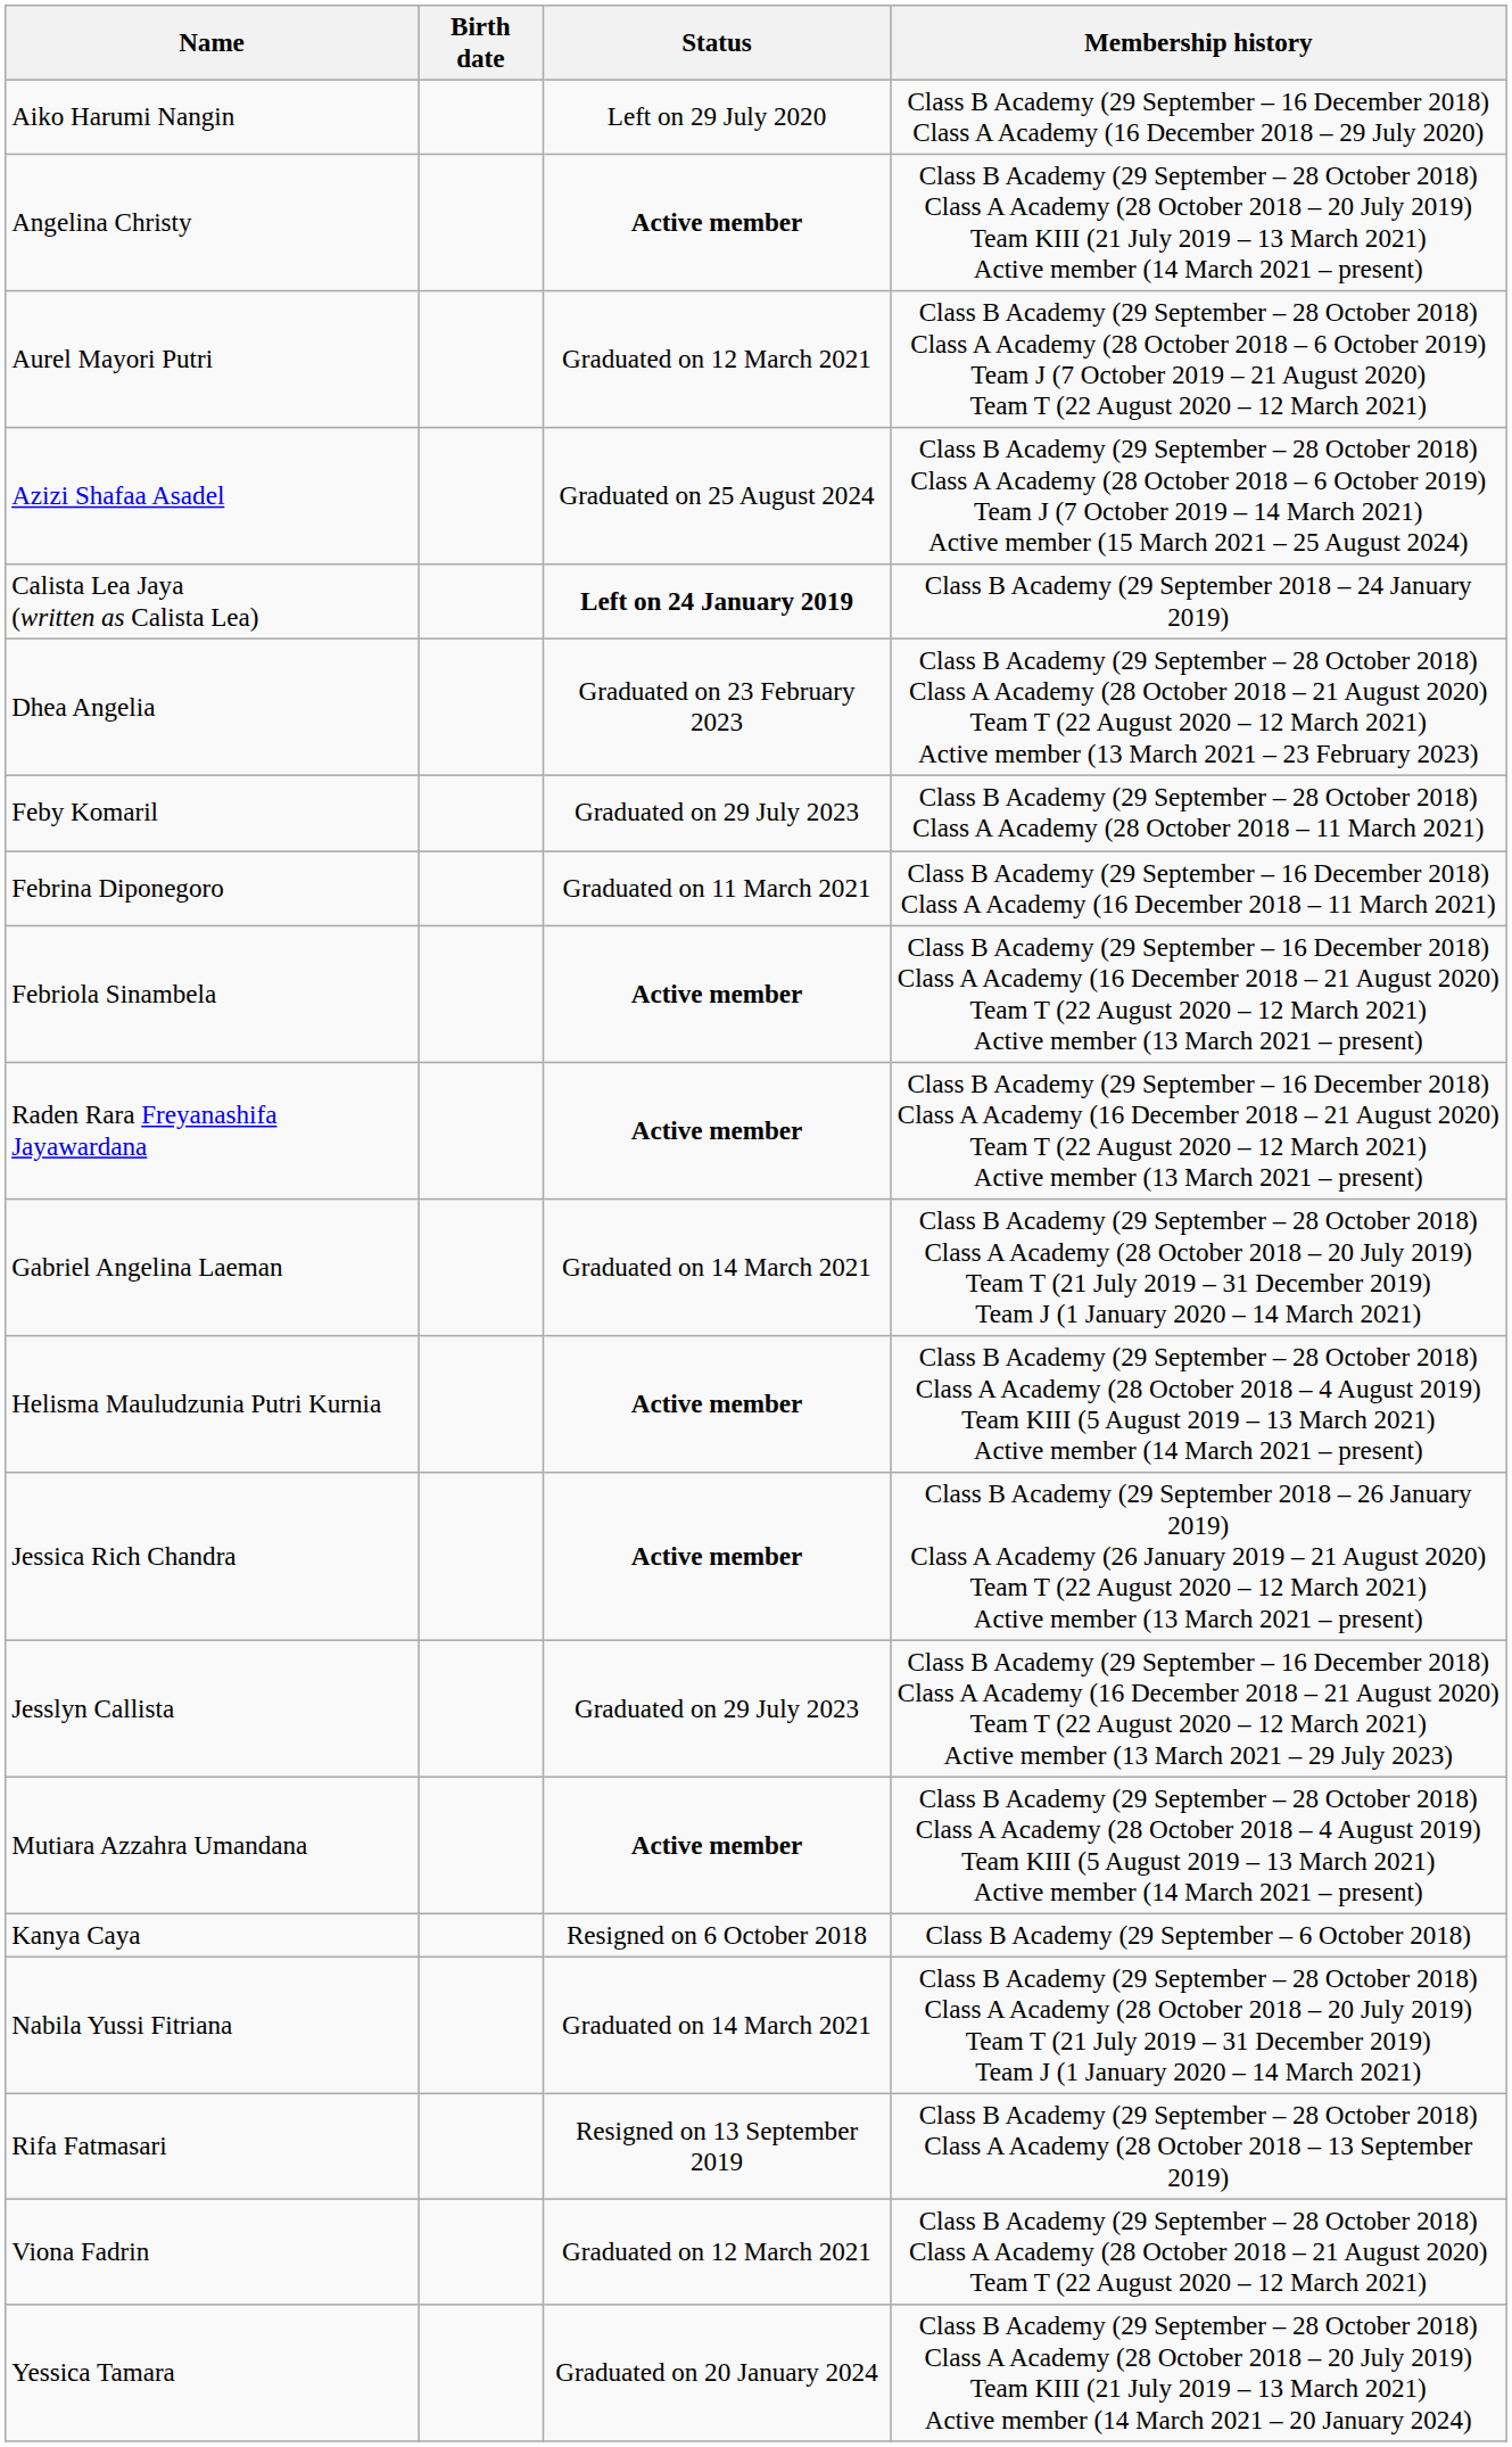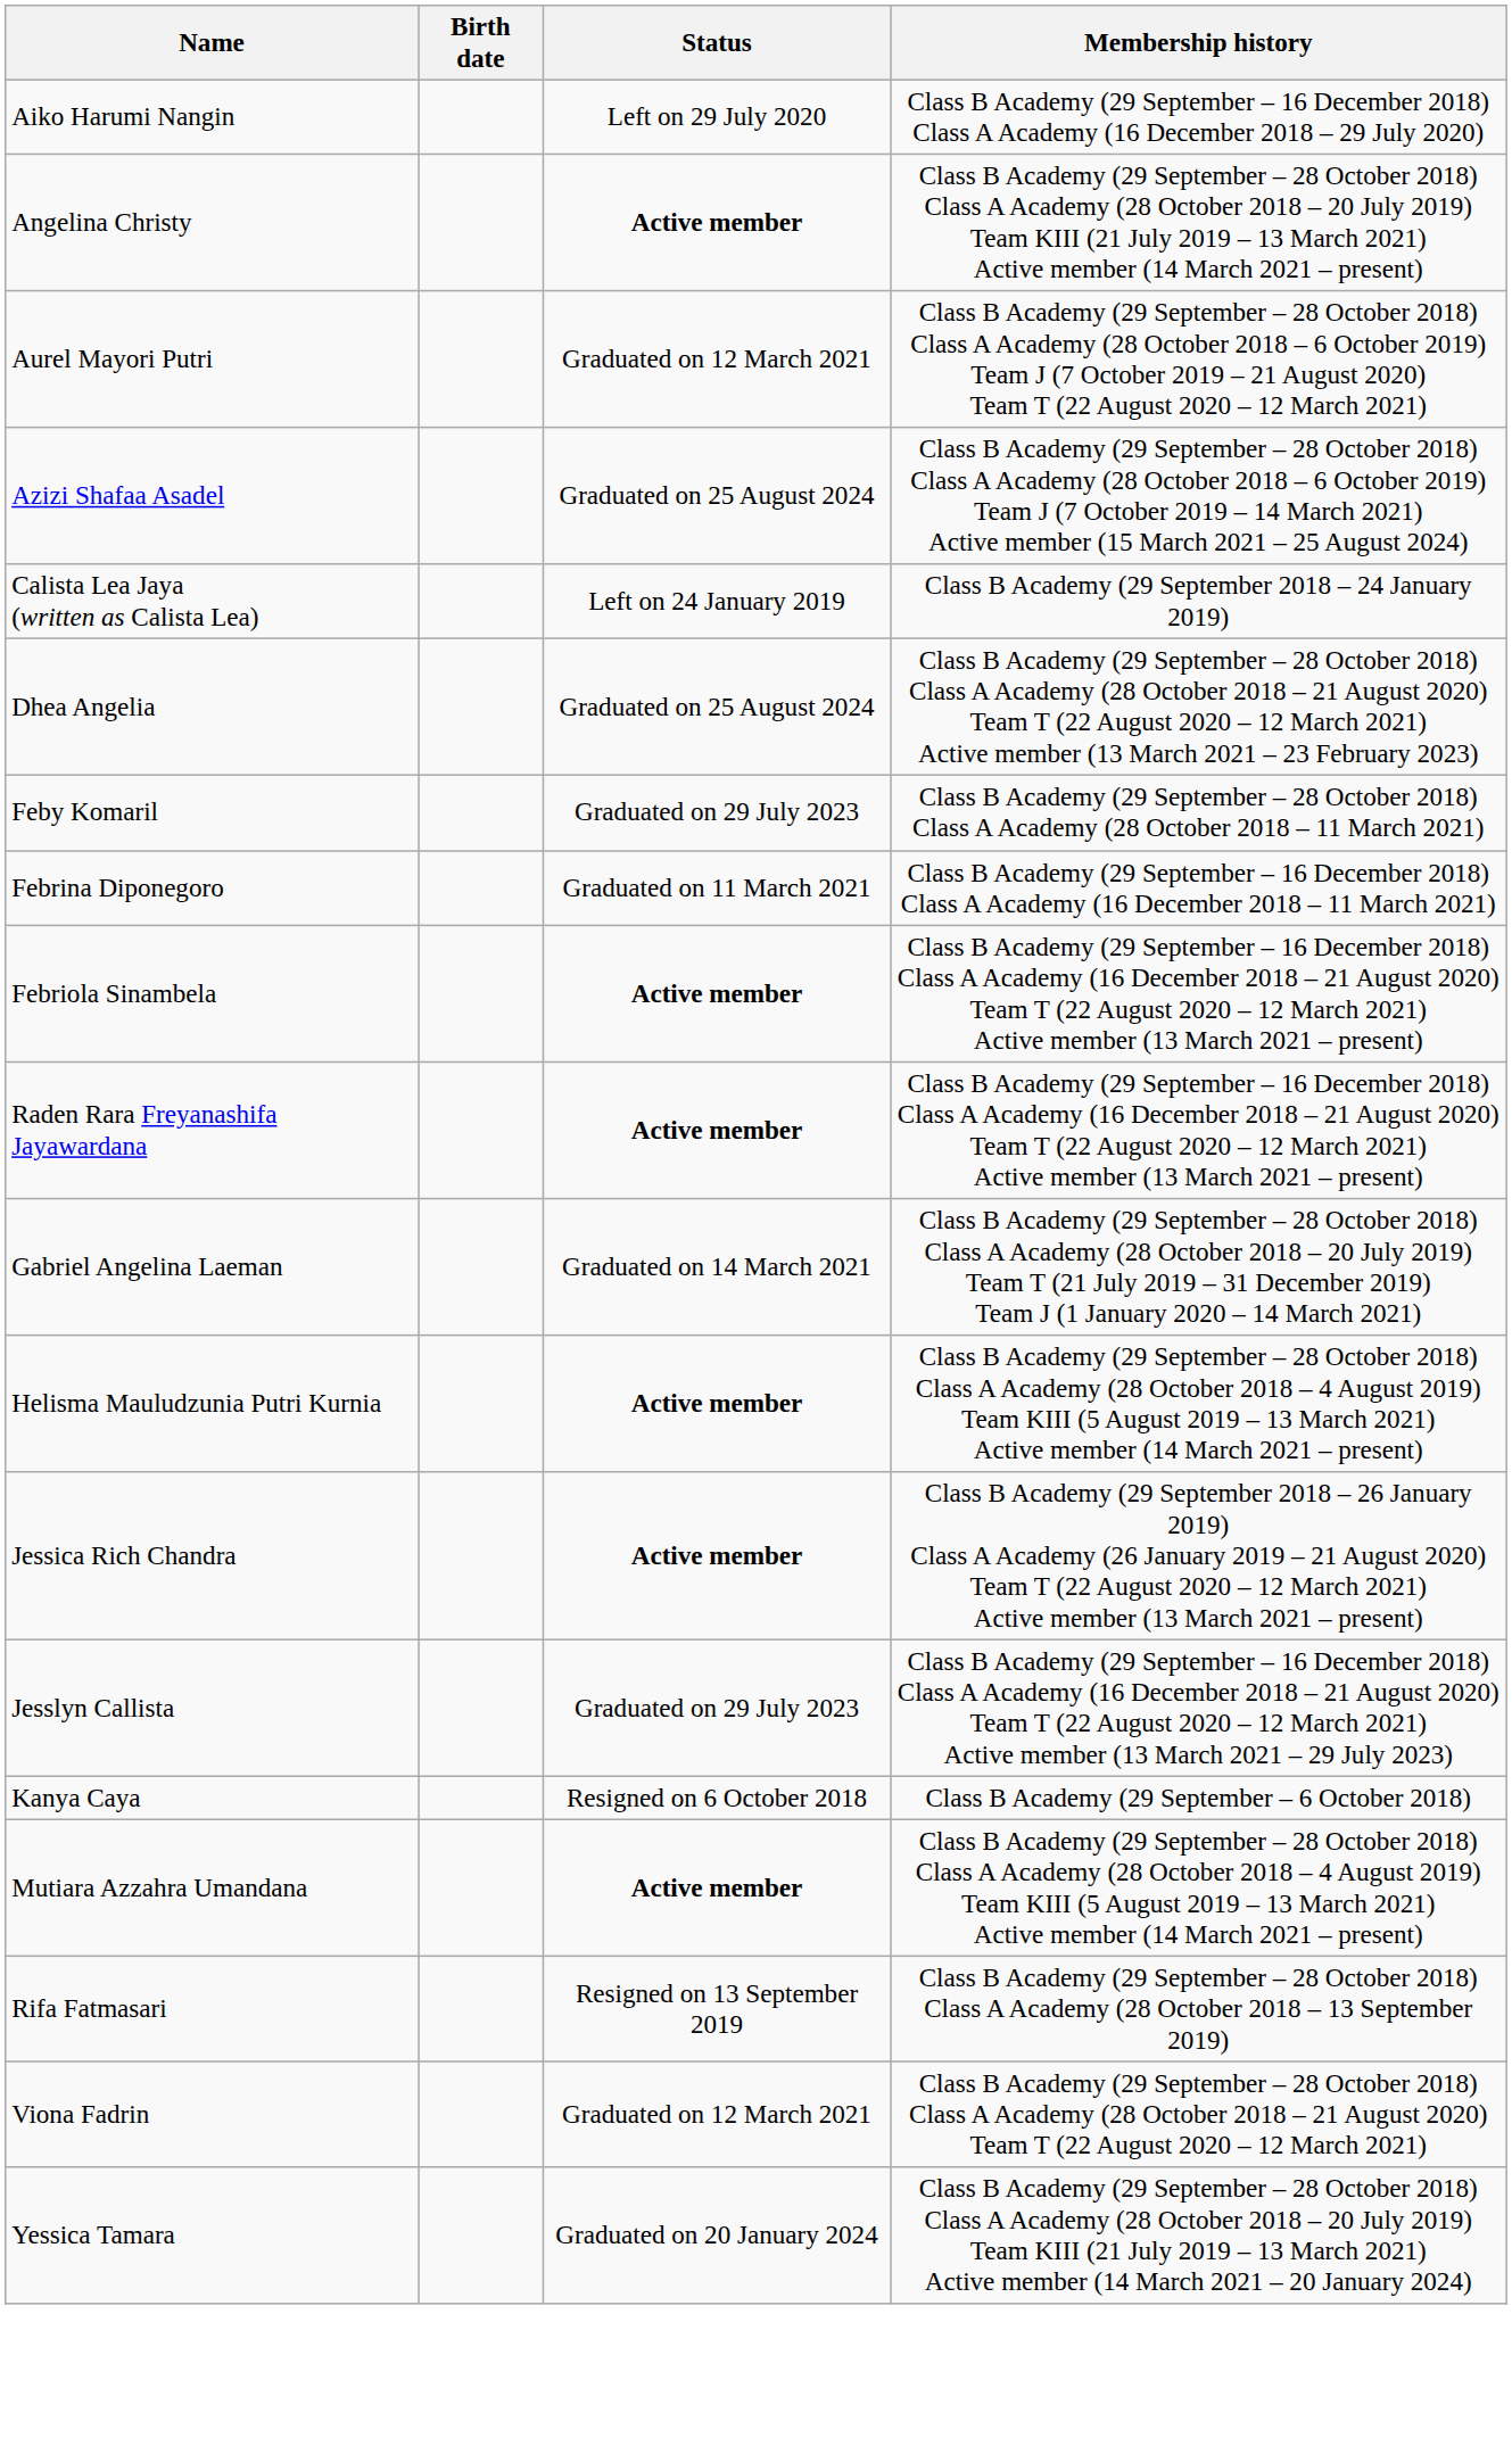 <table class="wikitable sortable" style="font-size:95%; text-align:center;">
 <tr>
 <th>Name</th>
 <th>Birth date</th>
 <th>Status</th>
 <th class="unsortable">Membership history</th>
 </tr>
 <tr>
 <td style="text-align:left;">Aiko Harumi Nangin</td>
 <td style="text-align:left;"></td>
 <td style="text-align:center;">Left on 29 July 2020</td>
 <td>Class B Academy (29 September – 16 December 2018)<br>Class A Academy (16 December 2018 – 29 July 2020)</td>
 </tr>
 <tr>
 <td style="text-align:left;">Angelina Christy</td>
 <td style="text-align:left;"></td>
 <td style="text-align:center;"><strong>Active member</strong></td>
 <td>Class B Academy (29 September – 28 October 2018)<br>Class A Academy (28 October 2018 – 20 July 2019)<br>Team KIII (21 July 2019 – 13 March 2021)<br>Active member (14 March 2021 – present)</td>
 </tr>
 <tr>
 <td style="text-align:left;">Aurel Mayori Putri</td>
 <td style="text-align:left;"></td>
 <td style="text-align:center;">Graduated on 12 March 2021</td>
 <td>Class B Academy (29 September – 28 October 2018)<br>Class A Academy (28 October 2018 – 6 October 2019)<br>Team J (7 October 2019 – 21 August 2020)<br>Team T (22 August 2020 – 12 March 2021)</td>
 </tr>
 <tr>
 <td style="text-align:left;"><a href='#'>Azizi Shafaa Asadel</a></td>
 <td style="text-align:left;"></td>
 <td style="text-align:center;">Graduated on 25 August 2024</td>
 <td>Class B Academy (29 September – 28 October 2018)<br>Class A Academy (28 October 2018 – 6 October 2019)<br>Team J (7 October 2019 – 14 March 2021)<br>Active member (15 March 2021 – 25 August 2024)</td>
 </tr>
 <tr>
 <td style="text-align:left;">Calista Lea Jaya<br>(<em>written as</em> Calista Lea)</td>
 <td style="text-align:left;"></td>
-<td style="text-align:center;"><strong>Left on 24 January 2019</strong></td>
+<td style="text-align:center;">Left on 24 January 2019</td>
 <td>Class B Academy (29 September 2018 – 24 January 2019)</td>
 </tr>
 <tr>
 <td style="text-align:left;">Dhea Angelia</td>
 <td style="text-align:left;"></td>
-<td style="text-align:center;">Graduated on 23 February 2023</td>
+<td style="text-align:center;">Graduated on 25 August 2024</td>
 <td>Class B Academy (29 September – 28 October 2018)<br>Class A Academy (28 October 2018 – 21 August 2020)<br>Team T (22 August 2020 – 12 March 2021)<br>Active member (13 March 2021 – 23 February 2023)</td>
 </tr>
 <tr>
 <td style="text-align:left;">Feby Komaril</td>
 <td style="text-align:left;"></td>
 <td style="text-align:center;">Graduated on 29 July 2023</td>
 <td>Class B Academy (29 September – 28 October 2018)<br>Class A Academy (28 October 2018 – 11 March 2021)</td>
 </tr>
 <tr>
 <td style="text-align:left;">Febrina Diponegoro</td>
 <td style="text-align:left;"></td>
 <td style="text-align:center;">Graduated on 11 March 2021</td>
 <td>Class B Academy (29 September – 16 December 2018)<br>Class A Academy (16 December 2018 – 11 March 2021)</td>
 </tr>
 <tr>
 <td style="text-align:left;">Febriola Sinambela</td>
 <td style="text-align:left;"></td>
 <td style="text-align:center;"><strong>Active member</strong></td>
 <td>Class B Academy (29 September – 16 December 2018)<br>Class A Academy (16 December 2018 – 21 August 2020)<br>Team T (22 August 2020 – 12 March 2021)<br>Active member (13 March 2021 – present)</td>
 </tr>
 <tr>
 <td style="text-align:left;">Raden Rara <a href='#'>Freyanashifa Jayawardana</a></td>
 <td style="text-align:left;"></td>
 <td style="text-align:center;"><strong>Active member</strong></td>
 <td>Class B Academy (29 September – 16 December 2018)<br>Class A Academy (16 December 2018 – 21 August 2020)<br>Team T (22 August 2020 – 12 March 2021)<br>Active member (13 March 2021 – present)</td>
 </tr>
 <tr>
 <td style="text-align:left;">Gabriel Angelina Laeman</td>
 <td style="text-align:left;"></td>
 <td style="text-align:center;">Graduated on 14 March 2021</td>
 <td>Class B Academy (29 September – 28 October 2018)<br>Class A Academy (28 October 2018 – 20 July 2019)<br>Team T (21 July 2019 – 31 December 2019)<br>Team J (1 January 2020 – 14 March 2021)</td>
 </tr>
 <tr>
 <td style="text-align:left;">Helisma Mauludzunia Putri Kurnia</td>
 <td style="text-align:left;"></td>
 <td style="text-align:center;"><strong>Active member</strong></td>
 <td>Class B Academy (29 September – 28 October 2018)<br>Class A Academy (28 October 2018 – 4 August 2019)<br>Team KIII (5 August 2019 – 13 March 2021)<br>Active member (14 March 2021 – present)</td>
 </tr>
 <tr>
 <td style="text-align:left;">Jessica Rich Chandra</td>
 <td style="text-align:left;"></td>
 <td style="text-align:center;"><strong>Active member</strong></td>
 <td>Class B Academy (29 September 2018 – 26 January 2019)<br>Class A Academy (26 January 2019 – 21 August 2020)<br>Team T (22 August 2020 – 12 March 2021)<br>Active member (13 March 2021 – present)</td>
 </tr>
 <tr>
 <td style="text-align:left;">Jesslyn Callista</td>
 <td style="text-align:left;"></td>
 <td style="text-align:center;">Graduated on 29 July 2023</td>
 <td>Class B Academy (29 September – 16 December 2018)<br>Class A Academy (16 December 2018 – 21 August 2020)<br>Team T (22 August 2020 – 12 March 2021)<br>Active member (13 March 2021 – 29 July 2023)</td>
 </tr>
 <tr>
-<td style="text-align:left;">Mutiara Azzahra Umandana</td>
-<td style="text-align:left;"></td>
-<td style="text-align:center;"><strong>Active member</strong></td>
-<td>Class B Academy (29 September – 28 October 2018)<br>Class A Academy (28 October 2018 – 4 August 2019)<br>Team KIII (5 August 2019 – 13 March 2021)<br>Active member (14 March 2021 – present)</td>
-</tr>
-<tr>
 <td style="text-align:left;">Kanya Caya</td>
 <td style="text-align:left;"></td>
 <td style="text-align:center;">Resigned on 6 October 2018</td>
 <td>Class B Academy (29 September – 6 October 2018)</td>
 </tr>
 <tr>
-<td style="text-align:left;">Nabila Yussi Fitriana</td>
+<td style="text-align:left;">Mutiara Azzahra Umandana</td>
 <td style="text-align:left;"></td>
-<td style="text-align:center;">Graduated on 14 March 2021</td>
-<td>Class B Academy (29 September – 28 October 2018)<br>Class A Academy (28 October 2018 – 20 July 2019)<br>Team T (21 July 2019 – 31 December 2019)<br>Team J (1 January 2020 – 14 March 2021)</td>
+<td style="text-align:center;"><strong>Active member</strong></td>
+<td>Class B Academy (29 September – 28 October 2018)<br>Class A Academy (28 October 2018 – 4 August 2019)<br>Team KIII (5 August 2019 – 13 March 2021)<br>Active member (14 March 2021 – present)</td>
 </tr>
 <tr>
 <td style="text-align:left;">Rifa Fatmasari</td>
 <td style="text-align:left;"></td>
 <td style="text-align:center;">Resigned on 13 September 2019</td>
 <td>Class B Academy (29 September – 28 October 2018)<br>Class A Academy (28 October 2018 – 13 September 2019)</td>
 </tr>
 <tr>
 <td style="text-align:left;">Viona Fadrin</td>
 <td style="text-align:left;"></td>
 <td style="text-align:center;">Graduated on 12 March 2021</td>
 <td>Class B Academy (29 September – 28 October 2018)<br>Class A Academy (28 October 2018 – 21 August 2020)<br>Team T (22 August 2020 – 12 March 2021)</td>
 </tr>
 <tr>
 <td style="text-align:left;">Yessica Tamara</td>
 <td style="text-align:left;"></td>
 <td style="text-align:center;">Graduated on 20 January 2024</td>
 <td>Class B Academy (29 September – 28 October 2018)<br>Class A Academy (28 October 2018 – 20 July 2019)<br>Team KIII (21 July 2019 – 13 March 2021)<br>Active member (14 March 2021 – 20 January 2024)</td>
 </tr>
 </table>
